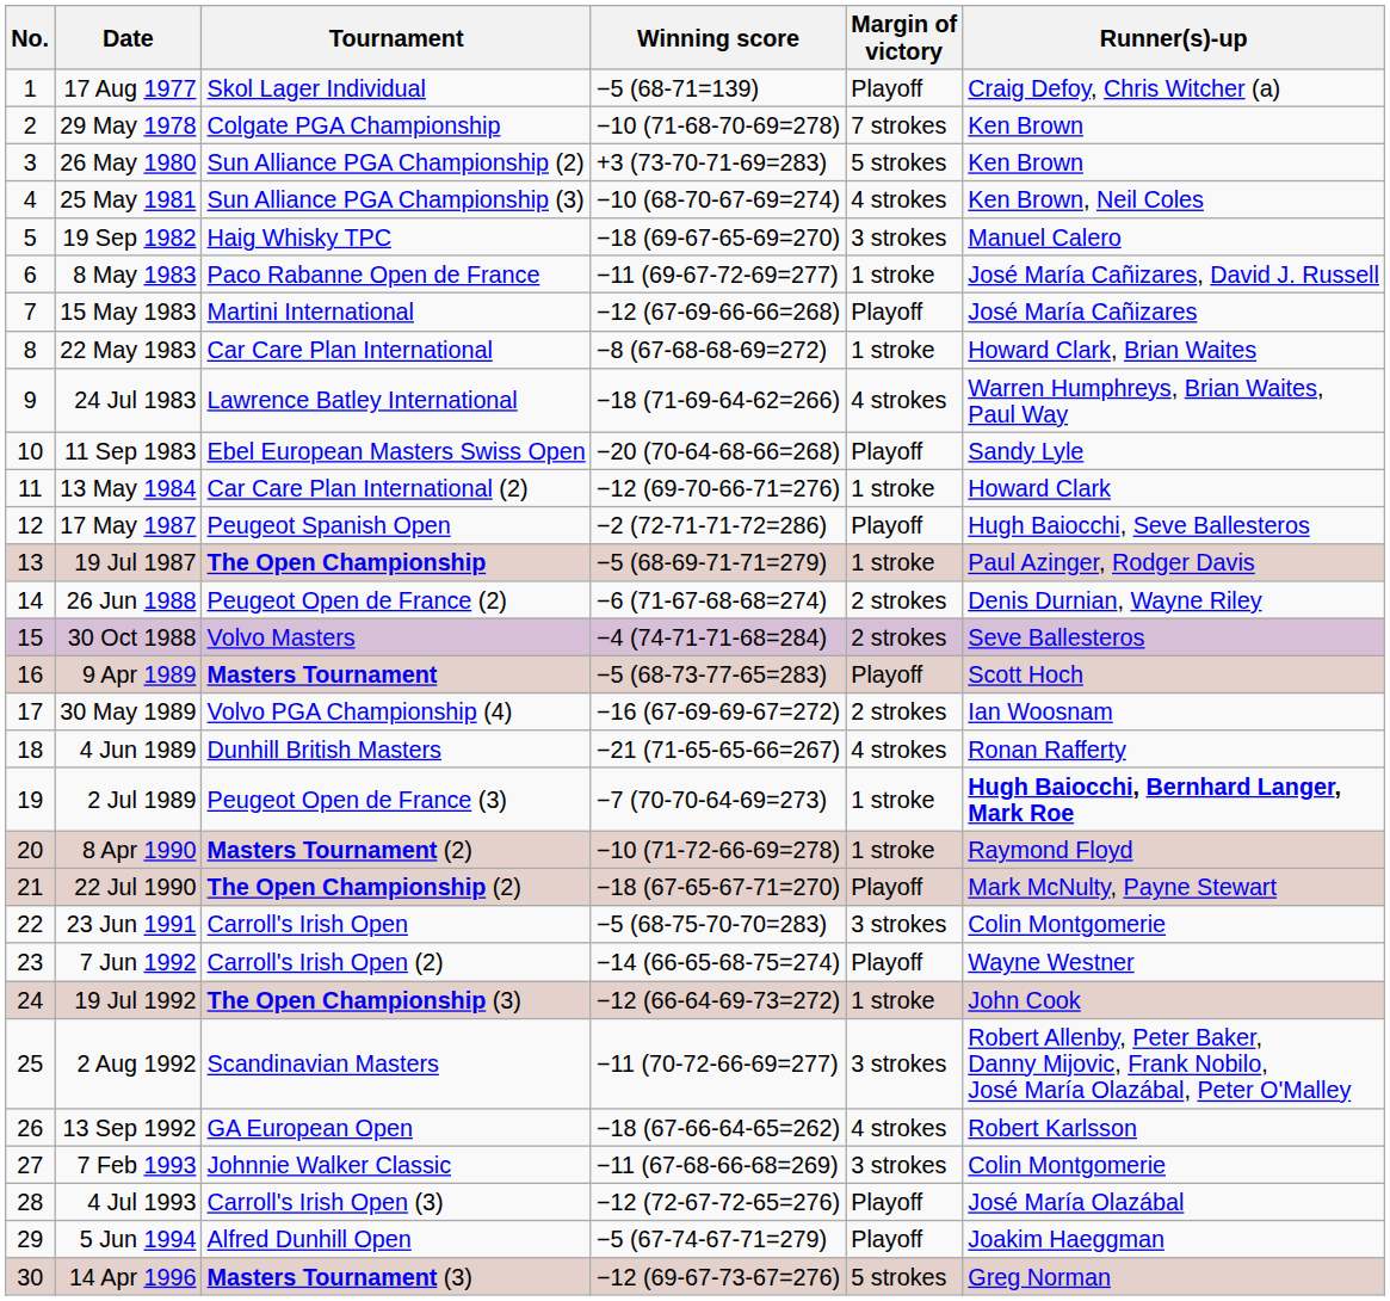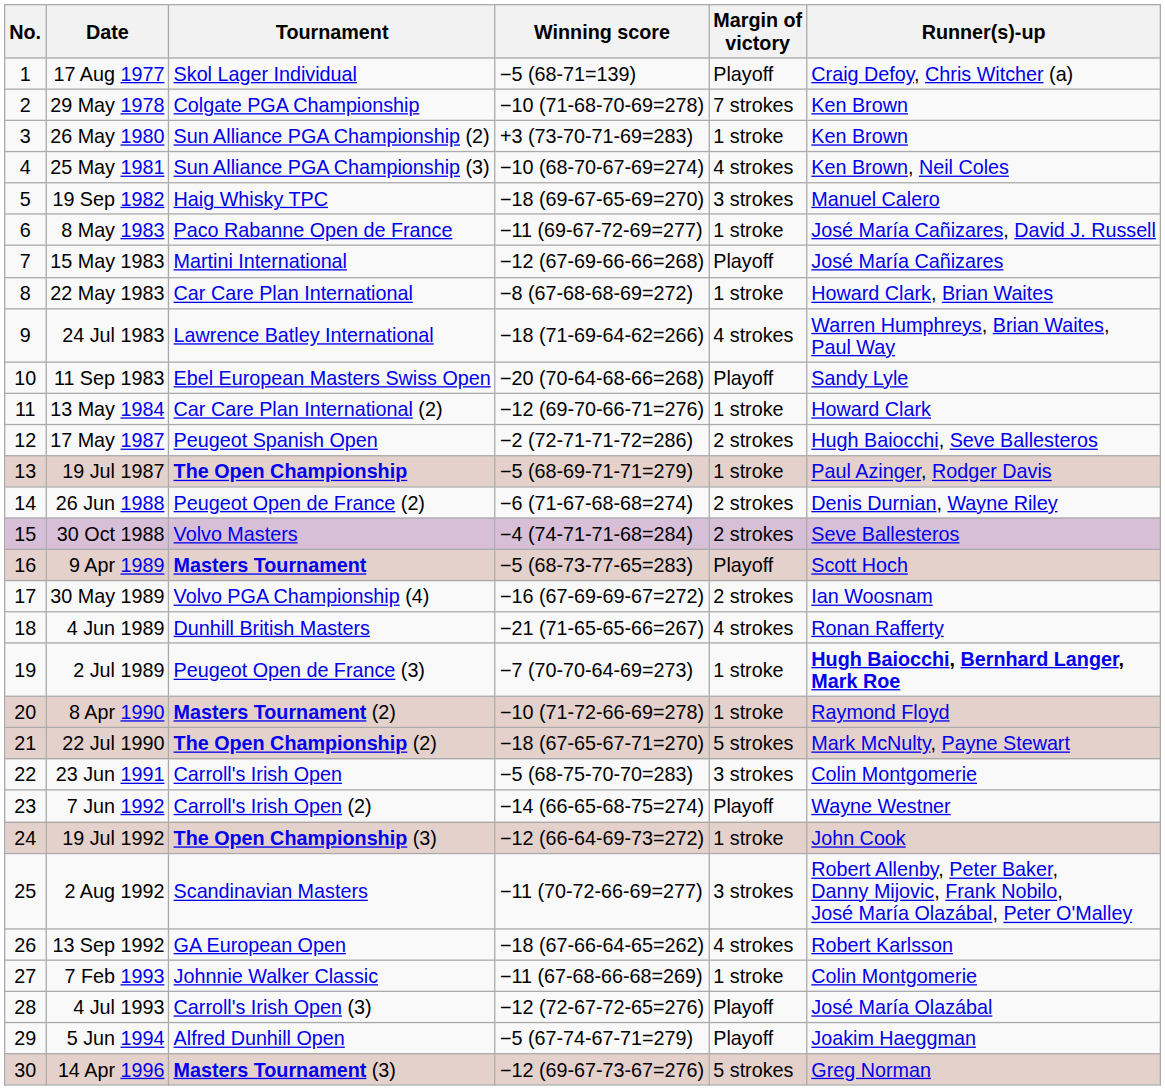 <table class="wikitable" style="font-size:95%;">
 <tr>
 <th>No.</th>
 <th>Date</th>
 <th>Tournament</th>
 <th>Winning score</th>
 <th>Margin of<br>victory</th>
 <th>Runner(s)-up</th>
 </tr>
 <tr>
 <td align=center>1</td>
 <td align=right>17 Aug <a href='#'>1977</a></td>
 <td><a href='#'>Skol Lager Individual</a></td>
 <td>−5 (68-71=139)</td>
 <td>Playoff</td>
 <td> <a href='#'>Craig Defoy</a>,  <a href='#'>Chris Witcher</a> (a)</td>
 </tr>
 <tr>
 <td align=center>2</td>
 <td align=right>29 May <a href='#'>1978</a></td>
 <td><a href='#'>Colgate PGA Championship</a></td>
 <td>−10 (71-68-70-69=278)</td>
 <td>7 strokes</td>
 <td> <a href='#'>Ken Brown</a></td>
 </tr>
 <tr>
 <td align=center>3</td>
 <td align=right>26 May <a href='#'>1980</a></td>
 <td><a href='#'>Sun Alliance PGA Championship</a> (2)</td>
 <td>+3 (73-70-71-69=283)</td>
-<td>5 strokes</td>
+<td>1 stroke</td>
 <td> <a href='#'>Ken Brown</a></td>
 </tr>
 <tr>
 <td align=center>4</td>
 <td align=right>25 May <a href='#'>1981</a></td>
 <td><a href='#'>Sun Alliance PGA Championship</a> (3)</td>
 <td>−10 (68-70-67-69=274)</td>
 <td>4 strokes</td>
 <td> <a href='#'>Ken Brown</a>,  <a href='#'>Neil Coles</a></td>
 </tr>
 <tr>
 <td align=center>5</td>
 <td align=right>19 Sep <a href='#'>1982</a></td>
 <td><a href='#'>Haig Whisky TPC</a></td>
 <td>−18 (69-67-65-69=270)</td>
 <td>3 strokes</td>
 <td> <a href='#'>Manuel Calero</a></td>
 </tr>
 <tr>
 <td align=center>6</td>
 <td align=right>8 May <a href='#'>1983</a></td>
 <td><a href='#'>Paco Rabanne Open de France</a></td>
 <td>−11 (69-67-72-69=277)</td>
 <td>1 stroke</td>
 <td> <a href='#'>José María Cañizares</a>,  <a href='#'>David J. Russell</a></td>
 </tr>
 <tr>
 <td align=center>7</td>
 <td align=right>15 May 1983</td>
 <td><a href='#'>Martini International</a></td>
 <td>−12 (67-69-66-66=268)</td>
 <td>Playoff</td>
 <td> <a href='#'>José María Cañizares</a></td>
 </tr>
 <tr>
 <td align=center>8</td>
 <td align=right>22 May 1983</td>
 <td><a href='#'>Car Care Plan International</a></td>
 <td>−8 (67-68-68-69=272)</td>
 <td>1 stroke</td>
 <td> <a href='#'>Howard Clark</a>,  <a href='#'>Brian Waites</a></td>
 </tr>
 <tr>
 <td align=center>9</td>
 <td align=right>24 Jul 1983</td>
 <td><a href='#'>Lawrence Batley International</a></td>
 <td>−18 (71-69-64-62=266)</td>
 <td>4 strokes</td>
 <td> <a href='#'>Warren Humphreys</a>,  <a href='#'>Brian Waites</a>,<br> <a href='#'>Paul Way</a></td>
 </tr>
 <tr>
 <td align=center>10</td>
 <td align=right>11 Sep 1983</td>
 <td><a href='#'>Ebel European Masters Swiss Open</a></td>
 <td>−20 (70-64-68-66=268)</td>
 <td>Playoff</td>
 <td> <a href='#'>Sandy Lyle</a></td>
 </tr>
 <tr>
 <td align=center>11</td>
 <td align=right>13 May <a href='#'>1984</a></td>
 <td><a href='#'>Car Care Plan International</a> (2)</td>
 <td>−12 (69-70-66-71=276)</td>
 <td>1 stroke</td>
 <td> <a href='#'>Howard Clark</a></td>
 </tr>
 <tr>
 <td align=center>12</td>
 <td align=right>17 May <a href='#'>1987</a></td>
 <td><a href='#'>Peugeot Spanish Open</a></td>
 <td>−2 (72-71-71-72=286)</td>
-<td>Playoff</td>
+<td>2 strokes</td>
 <td> <a href='#'>Hugh Baiocchi</a>,  <a href='#'>Seve Ballesteros</a></td>
 </tr>
 <tr style="background:#e5d1cb;">
 <td align=center>13</td>
 <td align=right>19 Jul 1987</td>
 <td><strong><a href='#'>The Open Championship</a></strong></td>
 <td>−5 (68-69-71-71=279)</td>
 <td>1 stroke</td>
 <td> <a href='#'>Paul Azinger</a>,  <a href='#'>Rodger Davis</a></td>
 </tr>
 <tr>
 <td align=center>14</td>
 <td align=right>26 Jun <a href='#'>1988</a></td>
 <td><a href='#'>Peugeot Open de France</a> (2)</td>
 <td>−6 (71-67-68-68=274)</td>
 <td>2 strokes</td>
 <td> <a href='#'>Denis Durnian</a>,  <a href='#'>Wayne Riley</a></td>
 </tr>
 <tr style="background:thistle">
 <td align=center>15</td>
 <td align=right>30 Oct 1988</td>
 <td><a href='#'>Volvo Masters</a></td>
 <td>−4 (74-71-71-68=284)</td>
 <td>2 strokes</td>
 <td> <a href='#'>Seve Ballesteros</a></td>
 </tr>
 <tr style="background:#e5d1cb;">
 <td align=center>16</td>
 <td align=right>9 Apr <a href='#'>1989</a></td>
 <td><strong><a href='#'>Masters Tournament</a></strong></td>
 <td>−5 (68-73-77-65=283)</td>
 <td>Playoff</td>
 <td> <a href='#'>Scott Hoch</a></td>
 </tr>
 <tr>
 <td align=center>17</td>
 <td align=right>30 May 1989</td>
 <td><a href='#'>Volvo PGA Championship</a> (4)</td>
 <td>−16 (67-69-69-67=272)</td>
 <td>2 strokes</td>
 <td> <a href='#'>Ian Woosnam</a></td>
 </tr>
 <tr>
 <td align=center>18</td>
 <td align=right>4 Jun 1989</td>
 <td><a href='#'>Dunhill British Masters</a></td>
 <td>−21 (71-65-65-66=267)</td>
 <td>4 strokes</td>
 <td> <a href='#'>Ronan Rafferty</a></td>
 </tr>
 <tr>
 <td align=center>19</td>
 <td align=right>2 Jul 1989</td>
 <td><a href='#'>Peugeot Open de France</a> (3)</td>
 <td>−7 (70-70-64-69=273)</td>
 <td>1 stroke</td>
 <td><strong> <a href='#'>Hugh Baiocchi</a>,  <a href='#'>Bernhard Langer</a>,<br> <a href='#'>Mark Roe</a></strong></td>
 </tr>
 <tr style="background:#e5d1cb;">
 <td align=center>20</td>
 <td align=right>8 Apr <a href='#'>1990</a></td>
 <td><strong><a href='#'>Masters Tournament</a></strong> (2)</td>
 <td>−10 (71-72-66-69=278)</td>
 <td>1 stroke</td>
 <td> <a href='#'>Raymond Floyd</a></td>
 </tr>
 <tr style="background:#e5d1cb;">
 <td align=center>21</td>
 <td align=right>22 Jul 1990</td>
 <td><strong><a href='#'>The Open Championship</a></strong> (2)</td>
 <td>−18 (67-65-67-71=270)</td>
-<td>Playoff</td>
+<td>5 strokes</td>
 <td> <a href='#'>Mark McNulty</a>,  <a href='#'>Payne Stewart</a></td>
 </tr>
 <tr>
 <td align=center>22</td>
 <td align=right>23 Jun <a href='#'>1991</a></td>
 <td><a href='#'>Carroll's Irish Open</a></td>
 <td>−5 (68-75-70-70=283)</td>
 <td>3 strokes</td>
 <td> <a href='#'>Colin Montgomerie</a></td>
 </tr>
 <tr>
 <td align=center>23</td>
 <td align=right>7 Jun <a href='#'>1992</a></td>
 <td><a href='#'>Carroll's Irish Open</a> (2)</td>
 <td>−14 (66-65-68-75=274)</td>
 <td>Playoff</td>
 <td> <a href='#'>Wayne Westner</a></td>
 </tr>
 <tr style="background:#e5d1cb;">
 <td align=center>24</td>
 <td align=right>19 Jul 1992</td>
 <td><strong><a href='#'>The Open Championship</a></strong> (3)</td>
 <td>−12 (66-64-69-73=272)</td>
 <td>1 stroke</td>
 <td> <a href='#'>John Cook</a></td>
 </tr>
 <tr>
 <td align=center>25</td>
 <td align=right>2 Aug 1992</td>
 <td><a href='#'>Scandinavian Masters</a></td>
 <td>−11 (70-72-66-69=277)</td>
 <td>3 strokes</td>
 <td> <a href='#'>Robert Allenby</a>,  <a href='#'>Peter Baker</a>,<br> <a href='#'>Danny Mijovic</a>,  <a href='#'>Frank Nobilo</a>,<br> <a href='#'>José María Olazábal</a>,  <a href='#'>Peter O'Malley</a></td>
 </tr>
 <tr>
 <td align=center>26</td>
 <td align=right>13 Sep 1992</td>
 <td><a href='#'>GA European Open</a></td>
 <td>−18 (67-66-64-65=262)</td>
 <td>4 strokes</td>
 <td> <a href='#'>Robert Karlsson</a></td>
 </tr>
 <tr>
 <td align=center>27</td>
 <td align=right>7 Feb <a href='#'>1993</a></td>
 <td><a href='#'>Johnnie Walker Classic</a></td>
 <td>−11 (67-68-66-68=269)</td>
-<td>3 strokes</td>
+<td>1 stroke</td>
 <td> <a href='#'>Colin Montgomerie</a></td>
 </tr>
 <tr>
 <td align=center>28</td>
 <td align=right>4 Jul 1993</td>
 <td><a href='#'>Carroll's Irish Open</a> (3)</td>
 <td>−12 (72-67-72-65=276)</td>
 <td>Playoff</td>
 <td> <a href='#'>José María Olazábal</a></td>
 </tr>
 <tr>
 <td align=center>29</td>
 <td align=right>5 Jun <a href='#'>1994</a></td>
 <td><a href='#'>Alfred Dunhill Open</a></td>
 <td>−5 (67-74-67-71=279)</td>
 <td>Playoff</td>
 <td> <a href='#'>Joakim Haeggman</a></td>
 </tr>
 <tr style="background:#e5d1cb;">
 <td align=center>30</td>
 <td align=right>14 Apr <a href='#'>1996</a></td>
 <td><strong><a href='#'>Masters Tournament</a></strong> (3)</td>
 <td>−12 (69-67-73-67=276)</td>
 <td>5 strokes</td>
 <td> <a href='#'>Greg Norman</a></td>
 </tr>
 </table>
